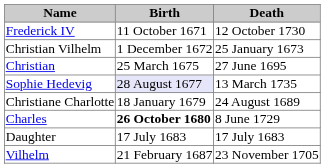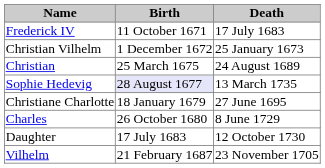 <table border=1 style="border-collapse: collapse;">
 <tr style="background:#ccc;">
 <th>Name</th>
 <th>Birth</th>
 <th>Death</th>
 </tr>
 <tr>
 <td><a href='#'>Frederick IV</a></td>
 <td>11 October 1671</td>
-<td>12 October 1730</td>
+<td>17 July 1683</td>
 </tr>
 <tr>
 <td>Christian Vilhelm</td>
 <td>1 December 1672</td>
 <td>25 January 1673</td>
 </tr>
 <tr>
 <td><a href='#'>Christian</a></td>
 <td>25 March 1675</td>
-<td>27 June 1695</td>
+<td>24 August 1689</td>
 </tr>
 <tr>
 <td><a href='#'>Sophie Hedevig</a></td>
 <td style="background: lavender;">28 August 1677</td>
 <td>13 March 1735</td>
 </tr>
 <tr>
 <td>Christiane Charlotte</td>
 <td>18 January 1679</td>
-<td>24 August 1689</td>
+<td>27 June 1695</td>
 </tr>
 <tr>
 <td><a href='#'>Charles</a></td>
-<td><strong>26 October 1680</strong></td>
+<td>26 October 1680</td>
 <td>8 June 1729</td>
 </tr>
 <tr>
 <td>Daughter</td>
 <td>17 July 1683</td>
-<td>17 July 1683</td>
+<td>12 October 1730</td>
 </tr>
 <tr>
 <td><a href='#'>Vilhelm</a></td>
 <td>21 February 1687</td>
 <td>23 November 1705</td>
 </tr>
 </table>
